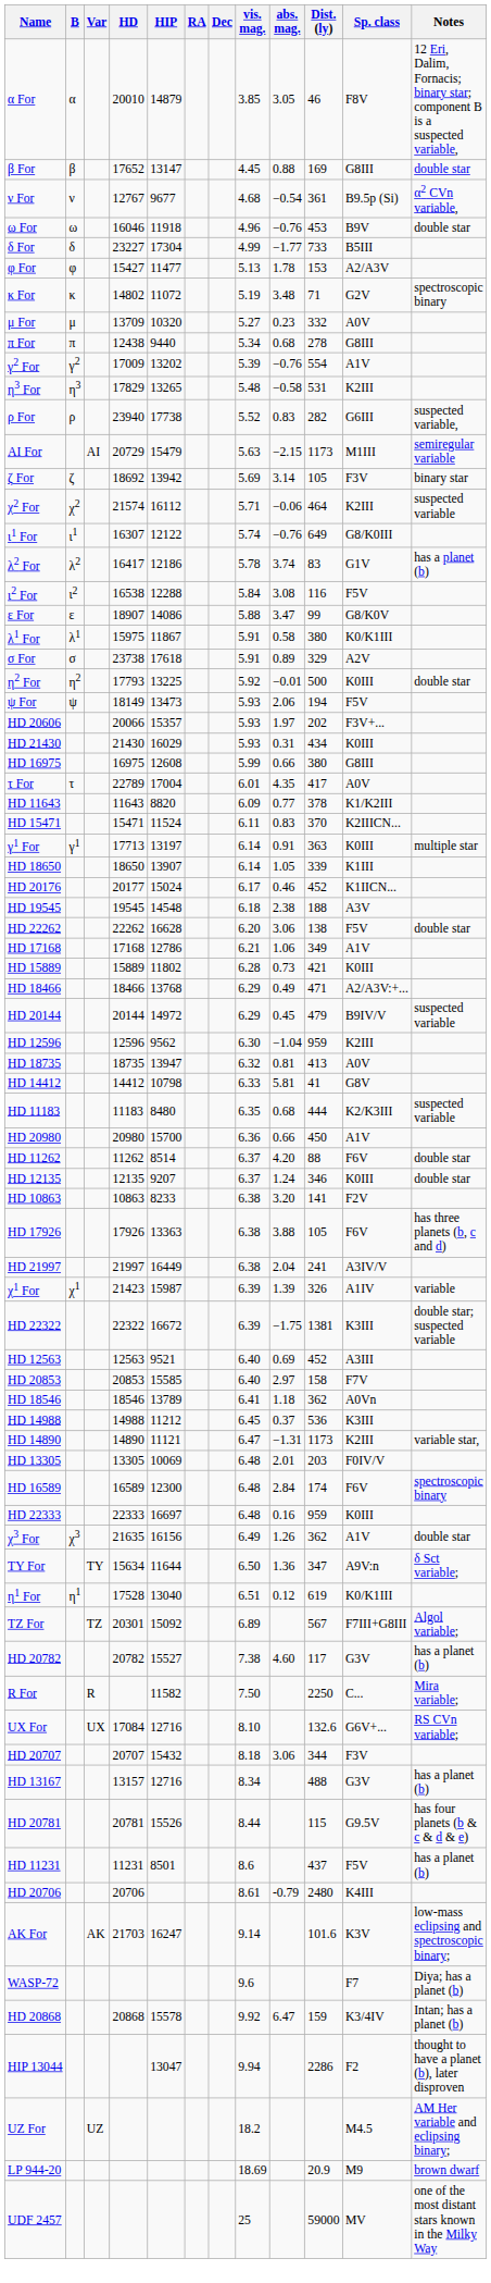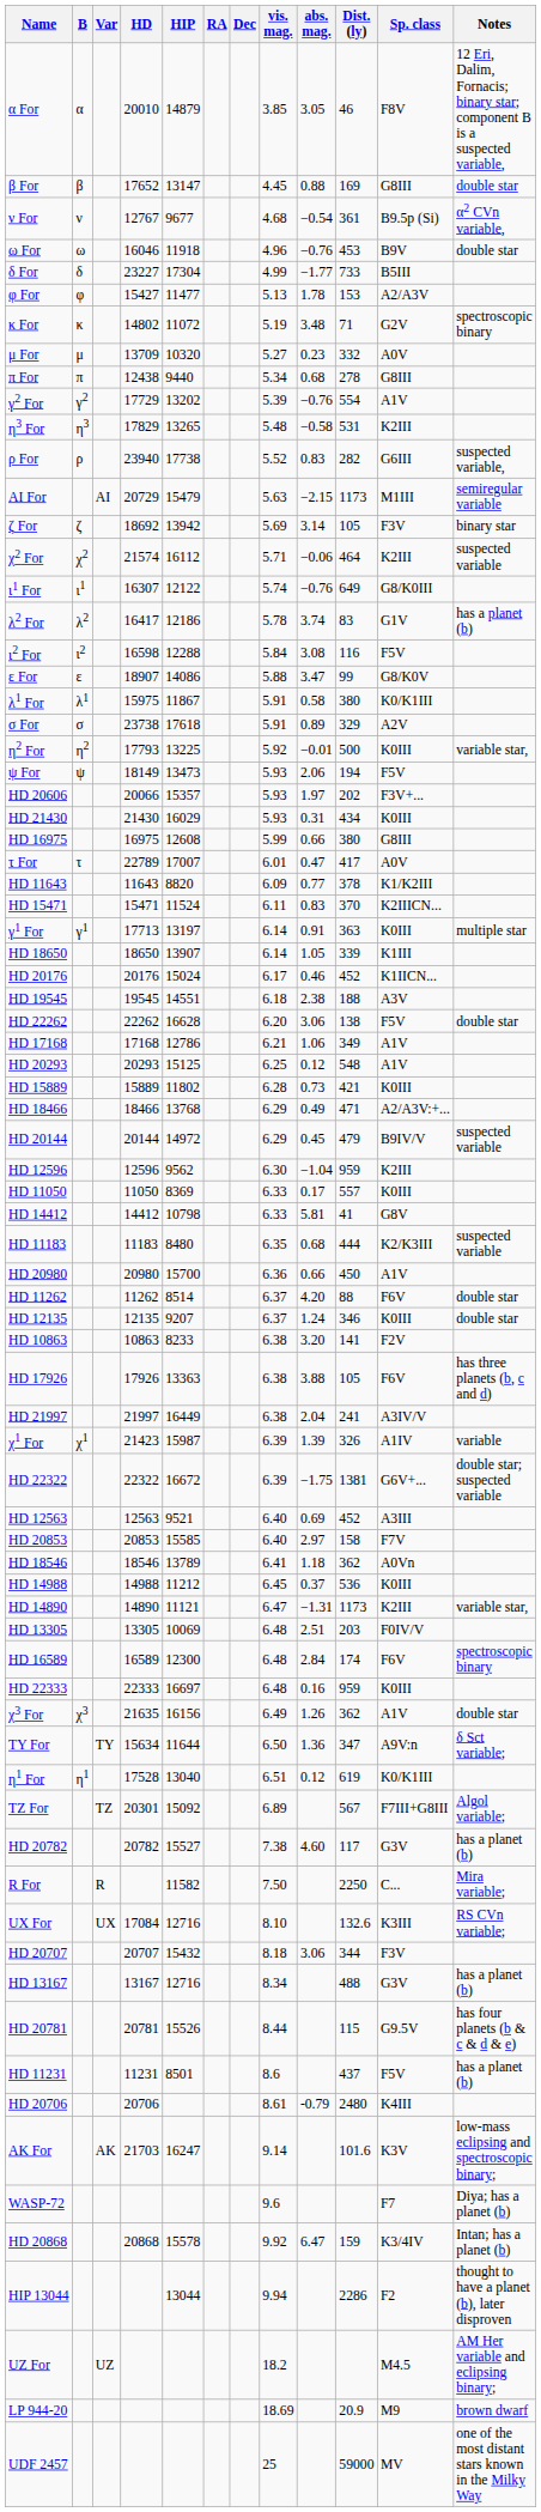 <table class="wikitable sortable sticky-header">
 <tr>
 <th width="70"><a href='#'>Name</a></th>
 <th><a href='#'>B</a></th>
 <th><a href='#'>Var</a></th>
 <th><a href='#'>HD</a></th>
 <th><a href='#'>HIP</a></th>
 <th><a href='#'>RA</a></th>
 <th><a href='#'>Dec</a></th>
 <th><a href='#'>vis.<br>mag.</a></th>
 <th><a href='#'>abs.<br>mag.</a></th>
 <th><a href='#'>Dist.</a> (<a href='#'>ly</a>)</th>
 <th><a href='#'>Sp. class</a></th>
 <th>Notes</th>
 </tr>
 <tr>
 <td><a href='#'>α For</a></td>
 <td>α</td>
 <td></td>
 <td>20010</td>
 <td>14879</td>
 <td></td>
 <td></td>
 <td>3.85</td>
 <td>3.05</td>
 <td>46</td>
 <td>F8V</td>
 <td style="text-align:left;">12 <a href='#'>Eri</a>, Dalim, Fornacis; <a href='#'>binary star</a>; component B is a suspected <a href='#'>variable</a>, </td>
 </tr>
 <tr>
 <td><a href='#'>β For</a></td>
 <td>β</td>
 <td></td>
 <td>17652</td>
 <td>13147</td>
 <td></td>
 <td></td>
 <td>4.45</td>
 <td>0.88</td>
 <td>169</td>
 <td>G8III</td>
 <td style="text-align:left;"><a href='#'>double star</a></td>
 </tr>
 <tr>
 <td><a href='#'>ν For</a></td>
 <td>ν</td>
 <td></td>
 <td>12767</td>
 <td>9677</td>
 <td></td>
 <td></td>
 <td>4.68</td>
 <td>−0.54</td>
 <td>361</td>
 <td>B9.5p (Si)</td>
 <td style="text-align:left;"><a href='#'>α<sup>2</sup> CVn variable</a>, </td>
 </tr>
 <tr>
 <td><a href='#'>ω For</a></td>
 <td>ω</td>
 <td></td>
 <td>16046</td>
 <td>11918</td>
 <td></td>
 <td></td>
 <td>4.96</td>
 <td>−0.76</td>
 <td>453</td>
 <td>B9V</td>
 <td style="text-align:left;">double star</td>
 </tr>
 <tr>
 <td><a href='#'>δ For</a></td>
 <td>δ</td>
 <td></td>
 <td>23227</td>
 <td>17304</td>
 <td></td>
 <td></td>
 <td>4.99</td>
 <td>−1.77</td>
 <td>733</td>
 <td>B5III</td>
 <td></td>
 </tr>
 <tr>
 <td><a href='#'>φ For</a></td>
 <td>φ</td>
 <td></td>
 <td>15427</td>
 <td>11477</td>
 <td></td>
 <td></td>
 <td>5.13</td>
 <td>1.78</td>
 <td>153</td>
 <td>A2/A3V</td>
 <td></td>
 </tr>
 <tr>
 <td><a href='#'>κ For</a></td>
 <td>κ</td>
 <td></td>
 <td>14802</td>
 <td>11072</td>
 <td></td>
 <td></td>
 <td>5.19</td>
 <td>3.48</td>
 <td>71</td>
 <td>G2V</td>
 <td>spectroscopic binary</td>
 </tr>
 <tr>
 <td><a href='#'>μ For</a></td>
 <td>μ</td>
 <td></td>
 <td>13709</td>
 <td>10320</td>
 <td></td>
 <td></td>
 <td>5.27</td>
 <td>0.23</td>
 <td>332</td>
 <td>A0V</td>
 <td></td>
 </tr>
 <tr>
 <td><a href='#'>π For</a></td>
 <td>π</td>
 <td></td>
 <td>12438</td>
 <td>9440</td>
 <td></td>
 <td></td>
 <td>5.34</td>
 <td>0.68</td>
 <td>278</td>
 <td>G8III</td>
 <td></td>
 </tr>
 <tr>
 <td><a href='#'>γ<sup>2</sup> For</a></td>
 <td>γ<sup>2</sup></td>
 <td></td>
-<td>17009</td>
+<td>17729</td>
 <td>13202</td>
 <td></td>
 <td></td>
 <td>5.39</td>
 <td>−0.76</td>
 <td>554</td>
 <td>A1V</td>
 <td></td>
 </tr>
 <tr>
 <td><a href='#'>η<sup>3</sup> For</a></td>
 <td>η<sup>3</sup></td>
 <td></td>
 <td>17829</td>
 <td>13265</td>
 <td></td>
 <td></td>
 <td>5.48</td>
 <td>−0.58</td>
 <td>531</td>
 <td>K2III</td>
 <td></td>
 </tr>
 <tr>
 <td><a href='#'>ρ For</a></td>
 <td>ρ</td>
 <td></td>
 <td>23940</td>
 <td>17738</td>
 <td></td>
 <td></td>
 <td>5.52</td>
 <td>0.83</td>
 <td>282</td>
 <td>G6III</td>
 <td style="text-align:left;">suspected variable, </td>
 </tr>
 <tr>
 <td><a href='#'>AI For</a></td>
 <td></td>
 <td>AI</td>
 <td>20729</td>
 <td>15479</td>
 <td></td>
 <td></td>
 <td>5.63</td>
 <td>−2.15</td>
 <td>1173</td>
 <td>M1III</td>
 <td style="text-align:left;"><a href='#'>semiregular variable</a></td>
 </tr>
 <tr>
 <td><a href='#'>ζ For</a></td>
 <td>ζ</td>
 <td></td>
 <td>18692</td>
 <td>13942</td>
 <td></td>
 <td></td>
 <td>5.69</td>
 <td>3.14</td>
 <td>105</td>
 <td>F3V</td>
 <td style="text-align:left;">binary star</td>
 </tr>
 <tr>
 <td><a href='#'>χ<sup>2</sup> For</a></td>
 <td>χ<sup>2</sup></td>
 <td></td>
 <td>21574</td>
 <td>16112</td>
 <td></td>
 <td></td>
 <td>5.71</td>
 <td>−0.06</td>
 <td>464</td>
 <td>K2III</td>
 <td>suspected variable</td>
 </tr>
 <tr>
 <td><a href='#'>ι<sup>1</sup> For</a></td>
 <td>ι<sup>1</sup></td>
 <td></td>
 <td>16307</td>
 <td>12122</td>
 <td></td>
 <td></td>
 <td>5.74</td>
 <td>−0.76</td>
 <td>649</td>
 <td>G8/K0III</td>
 <td></td>
 </tr>
 <tr>
 <td><a href='#'>λ<sup>2</sup> For</a></td>
 <td>λ<sup>2</sup></td>
 <td></td>
 <td>16417</td>
 <td>12186</td>
 <td></td>
 <td></td>
 <td>5.78</td>
 <td>3.74</td>
 <td>83</td>
 <td>G1V</td>
 <td style="text-align:left;">has a <a href='#'>planet</a> (<a href='#'>b</a>)</td>
 </tr>
 <tr>
 <td><a href='#'>ι<sup>2</sup> For</a></td>
 <td>ι<sup>2</sup></td>
 <td></td>
-<td>16538</td>
+<td>16598</td>
 <td>12288</td>
 <td></td>
 <td></td>
 <td>5.84</td>
 <td>3.08</td>
 <td>116</td>
 <td>F5V</td>
 <td></td>
 </tr>
 <tr>
 <td><a href='#'>ε For</a></td>
 <td>ε</td>
 <td></td>
 <td>18907</td>
 <td>14086</td>
 <td></td>
 <td></td>
 <td>5.88</td>
 <td>3.47</td>
 <td>99</td>
 <td>G8/K0V</td>
 <td></td>
 </tr>
 <tr>
 <td><a href='#'>λ<sup>1</sup> For</a></td>
 <td>λ<sup>1</sup></td>
 <td></td>
 <td>15975</td>
 <td>11867</td>
 <td></td>
 <td></td>
 <td>5.91</td>
 <td>0.58</td>
 <td>380</td>
 <td>K0/K1III</td>
 <td></td>
 </tr>
 <tr>
 <td><a href='#'>σ For</a></td>
 <td>σ</td>
 <td></td>
 <td>23738</td>
 <td>17618</td>
 <td></td>
 <td></td>
 <td>5.91</td>
 <td>0.89</td>
 <td>329</td>
 <td>A2V</td>
 <td></td>
 </tr>
 <tr>
 <td><a href='#'>η<sup>2</sup> For</a></td>
 <td>η<sup>2</sup></td>
 <td></td>
 <td>17793</td>
 <td>13225</td>
 <td></td>
 <td></td>
 <td>5.92</td>
 <td>−0.01</td>
 <td>500</td>
 <td>K0III</td>
-<td style="text-align:left;">double star</td>
+<td>variable star, </td>
 </tr>
 <tr>
 <td><a href='#'>ψ For</a></td>
 <td>ψ</td>
 <td></td>
 <td>18149</td>
 <td>13473</td>
 <td></td>
 <td></td>
 <td>5.93</td>
 <td>2.06</td>
 <td>194</td>
 <td>F5V</td>
 <td></td>
 </tr>
 <tr>
 <td><a href='#'>HD 20606</a></td>
 <td></td>
 <td></td>
 <td>20066</td>
 <td>15357</td>
 <td></td>
 <td></td>
 <td>5.93</td>
 <td>1.97</td>
 <td>202</td>
 <td>F3V+...</td>
 <td></td>
 </tr>
 <tr>
 <td><a href='#'>HD 21430</a></td>
 <td></td>
 <td></td>
 <td>21430</td>
 <td>16029</td>
 <td></td>
 <td></td>
 <td>5.93</td>
 <td>0.31</td>
 <td>434</td>
 <td>K0III</td>
 <td></td>
 </tr>
 <tr>
 <td><a href='#'>HD 16975</a></td>
 <td></td>
 <td></td>
 <td>16975</td>
 <td>12608</td>
 <td></td>
 <td></td>
 <td>5.99</td>
 <td>0.66</td>
 <td>380</td>
 <td>G8III</td>
 <td></td>
 </tr>
 <tr>
 <td><a href='#'>τ For</a></td>
 <td>τ</td>
 <td></td>
 <td>22789</td>
-<td>17004</td>
+<td>17007</td>
 <td></td>
 <td></td>
 <td>6.01</td>
-<td>4.35</td>
+<td>0.47</td>
 <td>417</td>
 <td>A0V</td>
 <td></td>
 </tr>
 <tr>
 <td><a href='#'>HD 11643</a></td>
 <td></td>
 <td></td>
 <td>11643</td>
 <td>8820</td>
 <td></td>
 <td></td>
 <td>6.09</td>
 <td>0.77</td>
 <td>378</td>
 <td>K1/K2III</td>
 <td></td>
 </tr>
 <tr>
 <td><a href='#'>HD 15471</a></td>
 <td></td>
 <td></td>
 <td>15471</td>
 <td>11524</td>
 <td></td>
 <td></td>
 <td>6.11</td>
 <td>0.83</td>
 <td>370</td>
 <td>K2IIICN...</td>
 <td></td>
 </tr>
 <tr>
 <td><a href='#'>γ<sup>1</sup> For</a></td>
 <td>γ<sup>1</sup></td>
 <td></td>
 <td>17713</td>
 <td>13197</td>
 <td></td>
 <td></td>
 <td>6.14</td>
 <td>0.91</td>
 <td>363</td>
 <td>K0III</td>
 <td style="text-align:left;">multiple star</td>
 </tr>
 <tr>
 <td><a href='#'>HD 18650</a></td>
 <td></td>
 <td></td>
 <td>18650</td>
 <td>13907</td>
 <td></td>
 <td></td>
 <td>6.14</td>
 <td>1.05</td>
 <td>339</td>
 <td>K1III</td>
 <td></td>
 </tr>
 <tr>
 <td><a href='#'>HD 20176</a></td>
 <td></td>
 <td></td>
-<td>20177</td>
+<td>20176</td>
 <td>15024</td>
 <td></td>
 <td></td>
 <td>6.17</td>
 <td>0.46</td>
 <td>452</td>
 <td>K1IICN...</td>
 <td></td>
 </tr>
 <tr>
 <td><a href='#'>HD 19545</a></td>
 <td></td>
 <td></td>
 <td>19545</td>
-<td>14548</td>
+<td>14551</td>
 <td></td>
 <td></td>
 <td>6.18</td>
 <td>2.38</td>
 <td>188</td>
 <td>A3V</td>
 <td></td>
 </tr>
 <tr>
 <td><a href='#'>HD 22262</a></td>
 <td></td>
 <td></td>
 <td>22262</td>
 <td>16628</td>
 <td></td>
 <td></td>
 <td>6.20</td>
 <td>3.06</td>
 <td>138</td>
 <td>F5V</td>
 <td style="text-align:left;">double star</td>
 </tr>
 <tr>
 <td><a href='#'>HD 17168</a></td>
 <td></td>
 <td></td>
 <td>17168</td>
 <td>12786</td>
 <td></td>
 <td></td>
 <td>6.21</td>
 <td>1.06</td>
 <td>349</td>
+<td>A1V</td>
+<td></td>
+</tr>
+<tr>
+<td><a href='#'>HD 20293</a></td>
+<td></td>
+<td></td>
+<td>20293</td>
+<td>15125</td>
+<td></td>
+<td></td>
+<td>6.25</td>
+<td>0.12</td>
+<td>548</td>
 <td>A1V</td>
 <td></td>
 </tr>
 <tr>
 <td><a href='#'>HD 15889</a></td>
 <td></td>
 <td></td>
 <td>15889</td>
 <td>11802</td>
 <td></td>
 <td></td>
 <td>6.28</td>
 <td>0.73</td>
 <td>421</td>
 <td>K0III</td>
 <td></td>
 </tr>
 <tr>
 <td><a href='#'>HD 18466</a></td>
 <td></td>
 <td></td>
 <td>18466</td>
 <td>13768</td>
 <td></td>
 <td></td>
 <td>6.29</td>
 <td>0.49</td>
 <td>471</td>
 <td>A2/A3V:+...</td>
 <td></td>
 </tr>
 <tr>
 <td><a href='#'>HD 20144</a></td>
 <td></td>
 <td></td>
 <td>20144</td>
 <td>14972</td>
 <td></td>
 <td></td>
 <td>6.29</td>
 <td>0.45</td>
 <td>479</td>
 <td>B9IV/V</td>
 <td>suspected variable</td>
 </tr>
 <tr>
 <td><a href='#'>HD 12596</a></td>
 <td></td>
 <td></td>
 <td>12596</td>
 <td>9562</td>
 <td></td>
 <td></td>
 <td>6.30</td>
 <td>−1.04</td>
 <td>959</td>
 <td>K2III</td>
 <td></td>
 </tr>
 <tr>
-<td><a href='#'>HD 18735</a></td>
+<td><a href='#'>HD 11050</a></td>
 <td></td>
 <td></td>
-<td>18735</td>
-<td>13947</td>
+<td>11050</td>
+<td>8369</td>
 <td></td>
 <td></td>
-<td>6.32</td>
-<td>0.81</td>
-<td>413</td>
-<td>A0V</td>
+<td>6.33</td>
+<td>0.17</td>
+<td>557</td>
+<td>K0III</td>
 <td></td>
 </tr>
 <tr>
 <td><a href='#'>HD 14412</a></td>
 <td></td>
 <td></td>
 <td>14412</td>
 <td>10798</td>
 <td></td>
 <td></td>
 <td>6.33</td>
 <td>5.81</td>
 <td>41</td>
 <td>G8V</td>
 <td></td>
 </tr>
 <tr>
 <td><a href='#'>HD 11183</a></td>
 <td></td>
 <td></td>
 <td>11183</td>
 <td>8480</td>
 <td></td>
 <td></td>
 <td>6.35</td>
 <td>0.68</td>
 <td>444</td>
 <td>K2/K3III</td>
 <td>suspected variable</td>
 </tr>
 <tr>
 <td><a href='#'>HD 20980</a></td>
 <td></td>
 <td></td>
 <td>20980</td>
 <td>15700</td>
 <td></td>
 <td></td>
 <td>6.36</td>
 <td>0.66</td>
 <td>450</td>
 <td>A1V</td>
 <td></td>
 </tr>
 <tr>
 <td><a href='#'>HD 11262</a></td>
 <td></td>
 <td></td>
 <td>11262</td>
 <td>8514</td>
 <td></td>
 <td></td>
 <td>6.37</td>
 <td>4.20</td>
 <td>88</td>
 <td>F6V</td>
 <td style="text-align:left;">double star</td>
 </tr>
 <tr>
 <td><a href='#'>HD 12135</a></td>
 <td></td>
 <td></td>
 <td>12135</td>
 <td>9207</td>
 <td></td>
 <td></td>
 <td>6.37</td>
 <td>1.24</td>
 <td>346</td>
 <td>K0III</td>
 <td style="text-align:left;">double star</td>
 </tr>
 <tr>
 <td><a href='#'>HD 10863</a></td>
 <td></td>
 <td></td>
 <td>10863</td>
 <td>8233</td>
 <td></td>
 <td></td>
 <td>6.38</td>
 <td>3.20</td>
 <td>141</td>
 <td>F2V</td>
 <td></td>
 </tr>
 <tr>
 <td><a href='#'>HD 17926</a></td>
 <td></td>
 <td></td>
 <td>17926</td>
 <td>13363</td>
 <td></td>
 <td></td>
 <td>6.38</td>
 <td>3.88</td>
 <td>105</td>
 <td>F6V</td>
 <td style="text-align:left;">has three planets (<a href='#'>b</a>, <a href='#'>c</a> and <a href='#'>d</a>)</td>
 </tr>
 <tr>
 <td><a href='#'>HD 21997</a></td>
 <td></td>
 <td></td>
 <td>21997</td>
 <td>16449</td>
 <td></td>
 <td></td>
 <td>6.38</td>
 <td>2.04</td>
 <td>241</td>
 <td>A3IV/V</td>
 <td></td>
 </tr>
 <tr>
 <td><a href='#'>χ<sup>1</sup> For</a></td>
 <td>χ<sup>1</sup></td>
 <td></td>
 <td>21423</td>
 <td>15987</td>
 <td></td>
 <td></td>
 <td>6.39</td>
 <td>1.39</td>
 <td>326</td>
 <td>A1IV</td>
 <td style="text-align:left;">variable</td>
 </tr>
 <tr>
 <td><a href='#'>HD 22322</a></td>
 <td></td>
 <td></td>
 <td>22322</td>
 <td>16672</td>
 <td></td>
 <td></td>
 <td>6.39</td>
 <td>−1.75</td>
 <td>1381</td>
-<td>K3III</td>
+<td>G6V+...</td>
 <td style="text-align:left;">double star; suspected variable</td>
 </tr>
 <tr>
 <td><a href='#'>HD 12563</a></td>
 <td></td>
 <td></td>
 <td>12563</td>
 <td>9521</td>
 <td></td>
 <td></td>
 <td>6.40</td>
 <td>0.69</td>
 <td>452</td>
 <td>A3III</td>
 <td></td>
 </tr>
 <tr>
 <td><a href='#'>HD 20853</a></td>
 <td></td>
 <td></td>
 <td>20853</td>
 <td>15585</td>
 <td></td>
 <td></td>
 <td>6.40</td>
 <td>2.97</td>
 <td>158</td>
 <td>F7V</td>
 <td></td>
 </tr>
 <tr>
 <td><a href='#'>HD 18546</a></td>
 <td></td>
 <td></td>
 <td>18546</td>
 <td>13789</td>
 <td></td>
 <td></td>
 <td>6.41</td>
 <td>1.18</td>
 <td>362</td>
 <td>A0Vn</td>
 <td></td>
 </tr>
 <tr>
 <td><a href='#'>HD 14988</a></td>
 <td></td>
 <td></td>
 <td>14988</td>
 <td>11212</td>
 <td></td>
 <td></td>
 <td>6.45</td>
 <td>0.37</td>
 <td>536</td>
-<td>K3III</td>
+<td>K0III</td>
 <td></td>
 </tr>
 <tr>
 <td><a href='#'>HD 14890</a></td>
 <td></td>
 <td></td>
 <td>14890</td>
 <td>11121</td>
 <td></td>
 <td></td>
 <td>6.47</td>
 <td>−1.31</td>
 <td>1173</td>
 <td>K2III</td>
 <td>variable star, </td>
 </tr>
 <tr>
 <td><a href='#'>HD 13305</a></td>
 <td></td>
 <td></td>
 <td>13305</td>
 <td>10069</td>
 <td></td>
 <td></td>
 <td>6.48</td>
-<td>2.01</td>
+<td>2.51</td>
 <td>203</td>
 <td>F0IV/V</td>
 <td></td>
 </tr>
 <tr>
 <td><a href='#'>HD 16589</a></td>
 <td></td>
 <td></td>
 <td>16589</td>
 <td>12300</td>
 <td></td>
 <td></td>
 <td>6.48</td>
 <td>2.84</td>
 <td>174</td>
 <td>F6V</td>
 <td style="text-align:left;"><a href='#'>spectroscopic binary</a></td>
 </tr>
 <tr>
 <td><a href='#'>HD 22333</a></td>
 <td></td>
 <td></td>
 <td>22333</td>
 <td>16697</td>
 <td></td>
 <td></td>
 <td>6.48</td>
 <td>0.16</td>
 <td>959</td>
 <td>K0III</td>
 <td></td>
 </tr>
 <tr>
 <td><a href='#'>χ<sup>3</sup> For</a></td>
 <td>χ<sup>3</sup></td>
 <td></td>
 <td>21635</td>
 <td>16156</td>
 <td></td>
 <td></td>
 <td>6.49</td>
 <td>1.26</td>
 <td>362</td>
 <td>A1V</td>
 <td style="text-align:left;">double star</td>
 </tr>
 <tr>
 <td><a href='#'>TY For</a></td>
 <td></td>
 <td>TY</td>
 <td>15634</td>
 <td>11644</td>
 <td></td>
 <td></td>
 <td>6.50</td>
 <td>1.36</td>
 <td>347</td>
 <td>A9V:n</td>
 <td style="text-align:left;"><a href='#'>δ Sct variable</a>; </td>
 </tr>
 <tr>
 <td><a href='#'>η<sup>1</sup> For</a></td>
 <td>η<sup>1</sup></td>
 <td></td>
 <td>17528</td>
 <td>13040</td>
 <td></td>
 <td></td>
 <td>6.51</td>
 <td>0.12</td>
 <td>619</td>
 <td>K0/K1III</td>
 <td></td>
 </tr>
 <tr>
 <td><a href='#'>TZ For</a></td>
 <td></td>
 <td>TZ</td>
 <td>20301</td>
 <td>15092</td>
 <td></td>
 <td></td>
 <td>6.89</td>
 <td></td>
 <td>567</td>
 <td>F7III+G8III</td>
 <td style="text-align:left;"><a href='#'>Algol variable</a>; </td>
 </tr>
 <tr>
 <td><a href='#'>HD 20782</a></td>
 <td></td>
 <td></td>
 <td>20782</td>
 <td>15527</td>
 <td></td>
 <td></td>
 <td>7.38</td>
 <td>4.60</td>
 <td>117</td>
 <td>G3V</td>
 <td style="text-align:left;">has a planet (<a href='#'>b</a>)</td>
 </tr>
 <tr>
 <td><a href='#'>R For</a></td>
 <td></td>
 <td>R</td>
 <td></td>
 <td>11582</td>
 <td></td>
 <td></td>
 <td>7.50</td>
 <td></td>
 <td>2250</td>
 <td>C...</td>
 <td style="text-align:left;"><a href='#'>Mira variable</a>; </td>
 </tr>
 <tr>
 <td><a href='#'>UX For</a></td>
 <td></td>
 <td>UX</td>
 <td>17084</td>
 <td>12716</td>
 <td></td>
 <td></td>
 <td>8.10</td>
 <td></td>
 <td>132.6</td>
-<td>G6V+...</td>
+<td>K3III</td>
 <td style="text-align:left;"><a href='#'>RS CVn variable</a>; </td>
 </tr>
 <tr>
 <td><a href='#'>HD 20707</a></td>
 <td></td>
 <td></td>
 <td>20707</td>
 <td>15432</td>
 <td></td>
 <td></td>
 <td>8.18</td>
 <td>3.06</td>
 <td>344</td>
 <td>F3V</td>
 <td style="text-align:left;"></td>
 </tr>
 <tr>
 <td><a href='#'>HD 13167</a></td>
 <td></td>
 <td></td>
-<td>13157</td>
+<td>13167</td>
 <td>12716</td>
 <td></td>
 <td></td>
 <td>8.34</td>
 <td></td>
 <td>488</td>
 <td>G3V</td>
 <td style="text-align:left;">has a planet (<a href='#'>b</a>)</td>
 </tr>
 <tr>
 <td><a href='#'>HD 20781</a></td>
 <td></td>
 <td></td>
 <td>20781</td>
 <td>15526</td>
 <td></td>
 <td></td>
 <td>8.44</td>
 <td></td>
 <td>115</td>
 <td>G9.5V</td>
 <td style="text-align:left;">has four planets (<a href='#'>b</a> & <a href='#'>c</a> & <a href='#'>d</a> & <a href='#'>e</a>)</td>
 </tr>
 <tr>
 <td><a href='#'>HD 11231</a></td>
 <td></td>
 <td></td>
 <td>11231</td>
 <td>8501</td>
 <td></td>
 <td></td>
 <td>8.6</td>
 <td></td>
 <td>437</td>
 <td>F5V</td>
 <td style="text-align:left;">has a planet (<a href='#'>b</a>)</td>
 </tr>
 <tr>
 <td><a href='#'>HD 20706</a></td>
 <td></td>
 <td></td>
 <td>20706</td>
 <td></td>
 <td></td>
 <td></td>
 <td>8.61</td>
 <td>-0.79</td>
 <td>2480</td>
 <td>K4III</td>
 <td style="text-align:left;"></td>
 </tr>
 <tr>
 <td><a href='#'>AK For</a></td>
 <td></td>
 <td>AK</td>
 <td>21703</td>
 <td>16247</td>
 <td></td>
 <td></td>
 <td>9.14</td>
 <td></td>
 <td>101.6</td>
 <td>K3V</td>
 <td style="text-align:left;">low-mass <a href='#'>eclipsing</a> and <a href='#'>spectroscopic binary</a>; </td>
 </tr>
 <tr>
 <td><a href='#'>WASP-72</a></td>
 <td></td>
 <td></td>
 <td></td>
 <td></td>
 <td></td>
 <td></td>
 <td>9.6</td>
 <td></td>
 <td></td>
 <td>F7</td>
 <td style="text-align:left;">Diya; has a planet (<a href='#'>b</a>)</td>
 </tr>
 <tr>
 <td><a href='#'>HD 20868</a></td>
 <td></td>
 <td></td>
 <td>20868</td>
 <td>15578</td>
 <td></td>
 <td></td>
 <td>9.92</td>
 <td>6.47</td>
 <td>159</td>
 <td>K3/4IV</td>
 <td style="text-align:left;">Intan; has a planet (<a href='#'>b</a>)</td>
 </tr>
 <tr>
 <td><a href='#'>HIP 13044</a></td>
 <td></td>
 <td></td>
 <td></td>
-<td>13047</td>
+<td>13044</td>
 <td></td>
 <td></td>
 <td>9.94</td>
 <td></td>
 <td>2286</td>
 <td>F2</td>
 <td style="text-align:left;">thought to have a planet (<a href='#'>b</a>), later disproven</td>
 </tr>
 <tr>
 <td><a href='#'>UZ For</a></td>
 <td></td>
 <td>UZ</td>
 <td></td>
 <td></td>
 <td></td>
 <td></td>
 <td>18.2</td>
 <td></td>
 <td></td>
 <td>M4.5</td>
 <td style="text-align:left;"><a href='#'>AM Her variable</a> and <a href='#'>eclipsing binary</a>; </td>
 </tr>
 <tr>
 <td><a href='#'>LP 944-20</a></td>
 <td></td>
 <td></td>
 <td></td>
 <td></td>
 <td></td>
 <td></td>
 <td>18.69</td>
 <td></td>
 <td>20.9</td>
 <td>M9</td>
 <td style="text-align:left;"><a href='#'>brown dwarf</a></td>
 </tr>
 <tr>
 <td><a href='#'>UDF 2457</a></td>
 <td></td>
 <td></td>
 <td></td>
 <td></td>
 <td></td>
 <td></td>
 <td>25</td>
 <td></td>
 <td>59000</td>
 <td>MV</td>
 <td style="text-align:left;">one of the most distant stars known in the <a href='#'>Milky Way</a><br></td>
 </tr>
 </table>
